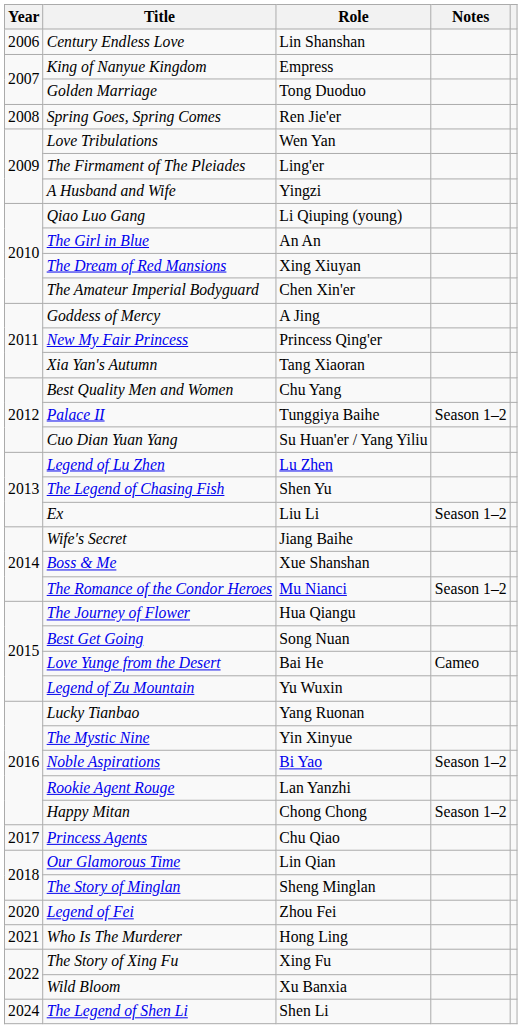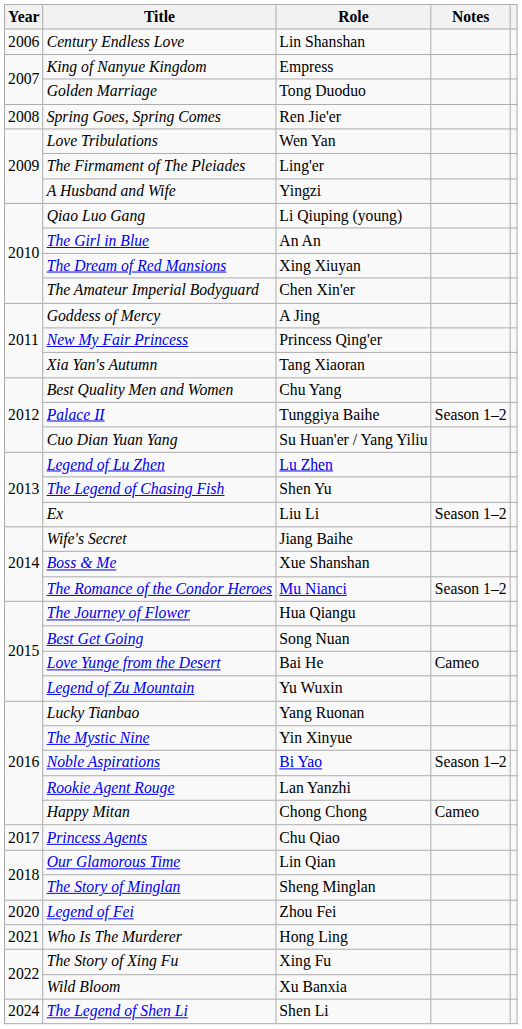 <table class="wikitable sortable">
 <tr>
 <th scope="col">Year</th>
 <th scope="col">Title</th>
 <th scope="col">Role</th>
 <th scope="col" class="unsortable">Notes</th>
 <th scope="col" class="unsortable"></th>
 </tr>
 <tr>
 <td>2006</td>
 <td><em>Century Endless Love</em></td>
 <td>Lin Shanshan</td>
 <td></td>
 <td></td>
 </tr>
 <tr>
 <td rowspan="2">2007</td>
 <td><em>King of Nanyue Kingdom</em></td>
 <td>Empress</td>
 <td></td>
 <td style="text-align:center"></td>
 </tr>
 <tr>
 <td><em>Golden Marriage</em></td>
 <td>Tong Duoduo</td>
 <td></td>
 <td style="text-align:center"></td>
 </tr>
 <tr>
 <td>2008</td>
 <td><em>Spring Goes, Spring Comes</em></td>
 <td>Ren Jie'er</td>
 <td></td>
 <td></td>
 </tr>
 <tr>
 <td rowspan="3">2009</td>
 <td><em>Love Tribulations</em></td>
 <td>Wen Yan</td>
 <td></td>
 <td></td>
 </tr>
 <tr>
 <td><em>The Firmament of The Pleiades</em></td>
 <td>Ling'er</td>
 <td></td>
 <td style="text-align:center"></td>
 </tr>
 <tr>
 <td><em>A Husband and Wife</em></td>
 <td>Yingzi</td>
 <td></td>
 <td></td>
 </tr>
 <tr>
 <td rowspan="4">2010</td>
 <td><em>Qiao Luo Gang</em></td>
 <td>Li Qiuping (young)</td>
 <td></td>
 <td></td>
 </tr>
 <tr>
 <td><em><a href='#'>The Girl in Blue</a></em></td>
 <td>An An</td>
 <td></td>
 <td style="text-align:center"></td>
 </tr>
 <tr>
 <td><em><a href='#'>The Dream of Red Mansions</a></em></td>
 <td>Xing Xiuyan</td>
 <td></td>
 <td style="text-align:center"></td>
 </tr>
 <tr>
 <td><em>The Amateur Imperial Bodyguard</em></td>
 <td>Chen Xin'er</td>
 <td></td>
 <td style="text-align:center"></td>
 </tr>
 <tr>
 <td rowspan="3">2011</td>
 <td><em>Goddess of Mercy</em></td>
 <td>A Jing</td>
 <td></td>
 <td></td>
 </tr>
 <tr>
 <td><em><a href='#'>New My Fair Princess</a></em></td>
 <td>Princess Qing'er</td>
 <td></td>
 <td style="text-align:center"></td>
 </tr>
 <tr>
 <td><em>Xia Yan's Autumn</em></td>
 <td>Tang Xiaoran</td>
 <td></td>
 <td style="text-align:center"></td>
 </tr>
 <tr>
 <td rowspan="3">2012</td>
 <td><em>Best Quality Men and Women</em></td>
 <td>Chu Yang</td>
 <td></td>
 <td style="text-align:center"></td>
 </tr>
 <tr>
 <td><em><a href='#'>Palace II</a></em></td>
 <td>Tunggiya Baihe</td>
 <td>Season 1–2</td>
 <td style="text-align:center"></td>
 </tr>
 <tr>
 <td><em>Cuo Dian Yuan Yang</em></td>
 <td>Su Huan'er / Yang Yiliu</td>
 <td></td>
 <td style="text-align:center"></td>
 </tr>
 <tr>
 <td rowspan="3">2013</td>
 <td><em><a href='#'>Legend of Lu Zhen</a></em></td>
 <td><a href='#'>Lu Zhen</a></td>
 <td></td>
 <td style="text-align:center"></td>
 </tr>
 <tr>
 <td><em><a href='#'>The Legend of Chasing Fish</a></em></td>
 <td>Shen Yu</td>
 <td></td>
 <td style="text-align:center"></td>
 </tr>
 <tr>
 <td><em>Ex</em></td>
 <td>Liu Li</td>
 <td>Season 1–2</td>
 <td style="text-align:center"></td>
 </tr>
 <tr>
 <td rowspan="3">2014</td>
 <td><em>Wife's Secret</em></td>
 <td>Jiang Baihe</td>
 <td></td>
 <td style="text-align:center"></td>
 </tr>
 <tr>
 <td><em><a href='#'>Boss & Me</a></em></td>
 <td>Xue Shanshan</td>
 <td></td>
 <td style="text-align:center"></td>
 </tr>
 <tr>
 <td><em><a href='#'>The Romance of the Condor Heroes</a></em></td>
 <td><a href='#'>Mu Nianci</a></td>
 <td>Season 1–2</td>
 <td style="text-align:center"></td>
 </tr>
 <tr>
 <td rowspan="4">2015</td>
 <td><em><a href='#'>The Journey of Flower</a></em></td>
 <td>Hua Qiangu</td>
 <td></td>
 <td style="text-align:center"></td>
 </tr>
 <tr>
 <td><em><a href='#'>Best Get Going</a></em></td>
 <td>Song Nuan</td>
 <td></td>
 <td style="text-align:center"></td>
 </tr>
 <tr>
 <td><em><a href='#'>Love Yunge from the Desert</a></em></td>
 <td>Bai He</td>
 <td>Cameo</td>
 <td style="text-align:center"></td>
 </tr>
 <tr>
 <td><em><a href='#'>Legend of Zu Mountain</a></em></td>
 <td>Yu Wuxin</td>
 <td></td>
 <td style="text-align:center"></td>
 </tr>
 <tr>
 <td rowspan="5">2016</td>
 <td><em>Lucky Tianbao</em></td>
 <td>Yang Ruonan</td>
 <td></td>
 <td style="text-align:center"></td>
 </tr>
 <tr>
 <td><em><a href='#'>The Mystic Nine</a></em></td>
 <td>Yin Xinyue</td>
 <td></td>
 <td style="text-align:center"></td>
 </tr>
 <tr>
 <td><em><a href='#'>Noble Aspirations</a></em></td>
 <td><a href='#'>Bi Yao</a></td>
 <td>Season 1–2</td>
 <td style="text-align:center"></td>
 </tr>
 <tr>
 <td><em><a href='#'>Rookie Agent Rouge</a></em></td>
 <td>Lan Yanzhi</td>
 <td></td>
 <td style="text-align:center"></td>
 </tr>
 <tr>
 <td><em>Happy Mitan</em></td>
 <td>Chong Chong</td>
-<td>Season 1–2</td>
+<td>Cameo</td>
 <td style="text-align:center"></td>
 </tr>
 <tr>
 <td>2017</td>
 <td><em><a href='#'>Princess Agents</a></em></td>
 <td>Chu Qiao</td>
 <td></td>
 <td style="text-align:center"></td>
 </tr>
 <tr>
 <td rowspan=2>2018</td>
 <td><em><a href='#'>Our Glamorous Time</a></em></td>
 <td>Lin Qian</td>
 <td></td>
 <td style="text-align:center"></td>
 </tr>
 <tr>
 <td><em><a href='#'>The Story of Minglan</a></em></td>
 <td>Sheng Minglan</td>
 <td></td>
 <td style="text-align:center"></td>
 </tr>
 <tr>
 <td>2020</td>
 <td><em><a href='#'>Legend of Fei</a></em></td>
 <td>Zhou Fei</td>
 <td></td>
 <td style="text-align:center"></td>
 </tr>
 <tr>
 <td>2021</td>
 <td><em>Who Is The Murderer</em></td>
 <td>Hong Ling</td>
 <td></td>
 <td style="text-align:center"></td>
 </tr>
 <tr>
 <td rowspan="2">2022</td>
 <td><em>The Story of Xing Fu</em></td>
 <td>Xing Fu</td>
 <td></td>
 <td style="text-align:center"></td>
 </tr>
 <tr>
 <td><em>Wild Bloom</em></td>
 <td>Xu Banxia</td>
 <td></td>
 <td style="text-align:center"></td>
 </tr>
 <tr>
 <td>2024</td>
 <td><em><a href='#'>The Legend of Shen Li</a></em></td>
 <td>Shen Li</td>
 <td></td>
 <td style="text-align:center"></td>
 </tr>
 </table>
